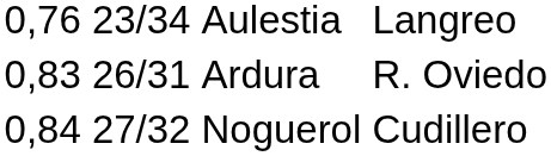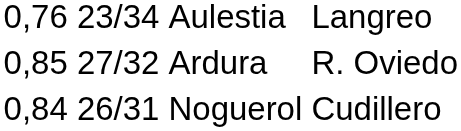 <table style="font-size: 90%; border-collapse:collapse" border=0 cellspacing=0 cellpadding=2>
 <tr bgcolor=#DCDCDC>
 </tr>
 <tr>
 <td>0,76</td>
 <td>23/34</td>
 <td>Aulestia</td>
 <td>Langreo</td>
 </tr>
 <tr>
-<td>0,83</td>
-<td>26/31</td>
+<td>0,85</td>
+<td>27/32</td>
 <td>Ardura</td>
 <td>R. Oviedo</td>
 </tr>
 <tr>
 <td>0,84</td>
-<td>27/32</td>
+<td>26/31</td>
 <td>Noguerol</td>
 <td>Cudillero</td>
 </tr>
 </table>
